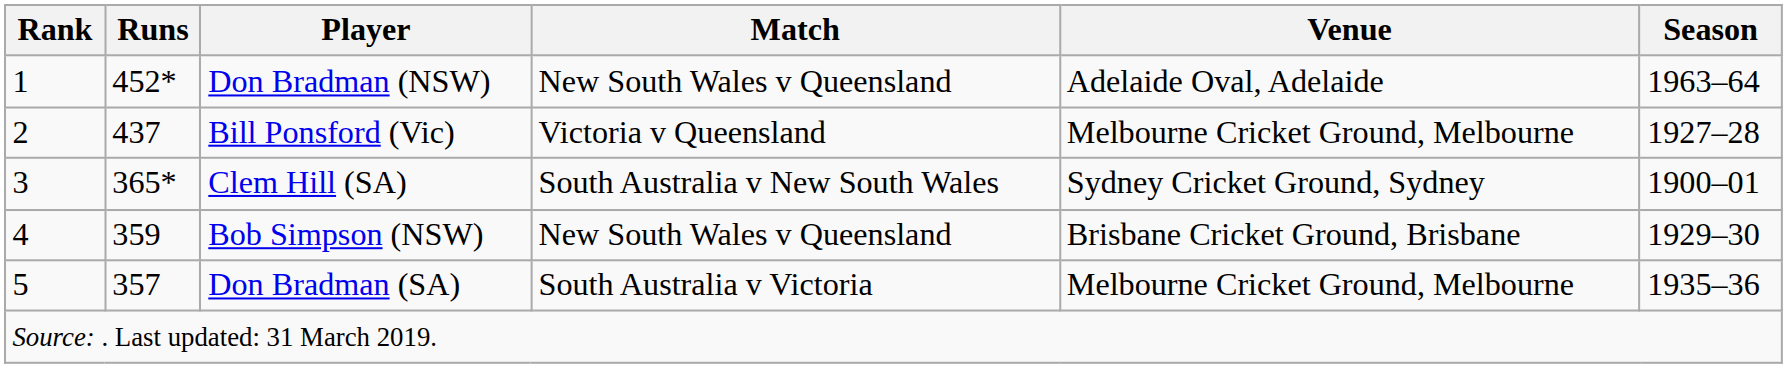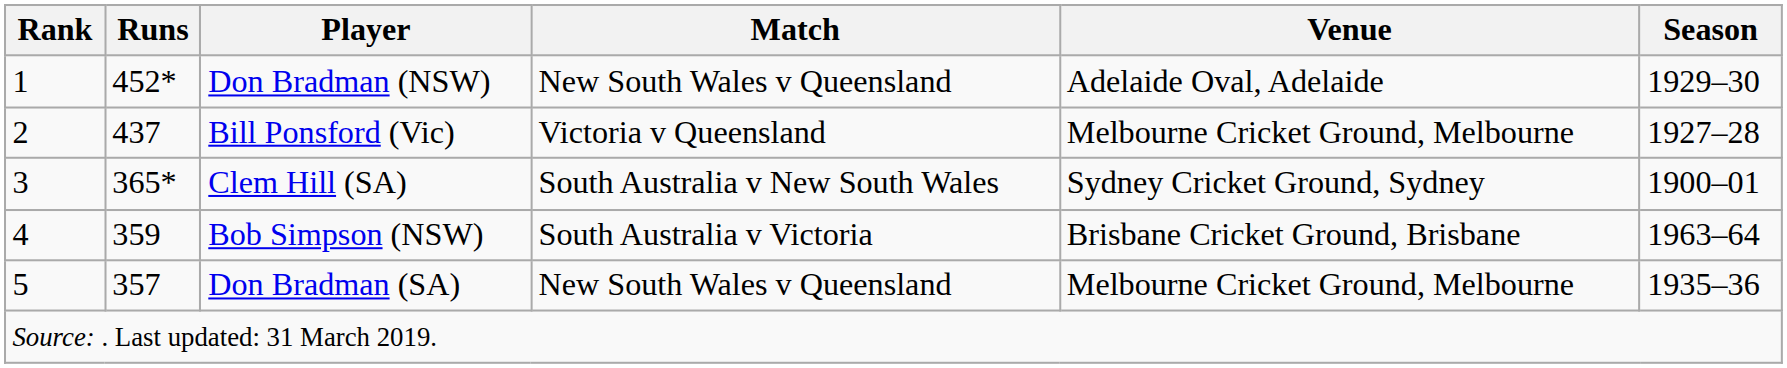 <table class="wikitable" style="width:70%;">
 <tr>
 <th>Rank</th>
 <th>Runs</th>
 <th>Player</th>
 <th>Match</th>
 <th>Venue</th>
 <th>Season</th>
 </tr>
 <tr>
 <td>1</td>
 <td>452*</td>
 <td><a href='#'>Don Bradman</a> (NSW)</td>
 <td>New South Wales v Queensland</td>
 <td>Adelaide Oval, Adelaide</td>
-<td>1963–64</td>
+<td>1929–30</td>
 </tr>
 <tr>
 <td>2</td>
 <td>437</td>
 <td><a href='#'>Bill Ponsford</a> (Vic)</td>
 <td>Victoria v Queensland</td>
 <td>Melbourne Cricket Ground, Melbourne</td>
 <td>1927–28</td>
 </tr>
 <tr>
 <td>3</td>
 <td>365*</td>
 <td><a href='#'>Clem Hill</a> (SA)</td>
 <td>South Australia v New South Wales</td>
 <td>Sydney Cricket Ground, Sydney</td>
 <td>1900–01</td>
 </tr>
 <tr>
 <td>4</td>
 <td>359</td>
 <td><a href='#'>Bob Simpson</a> (NSW)</td>
-<td>New South Wales v Queensland</td>
+<td>South Australia v Victoria</td>
 <td>Brisbane Cricket Ground, Brisbane</td>
-<td>1929–30</td>
+<td>1963–64</td>
 </tr>
 <tr>
 <td>5</td>
 <td>357</td>
 <td><a href='#'>Don Bradman</a> (SA)</td>
-<td>South Australia v Victoria</td>
+<td>New South Wales v Queensland</td>
 <td>Melbourne Cricket Ground, Melbourne</td>
 <td>1935–36</td>
 </tr>
 <tr>
 <td colspan=6><small><em>Source: </em>. Last updated: 31 March 2019.</small></td>
 </tr>
 </table>
